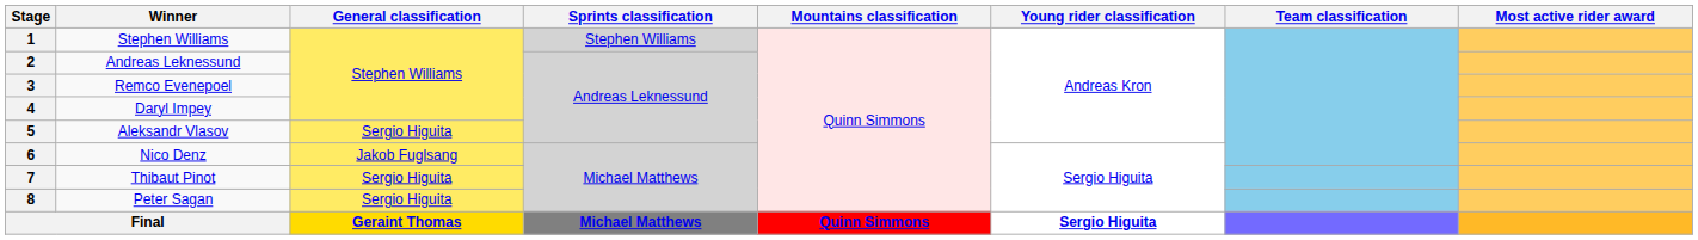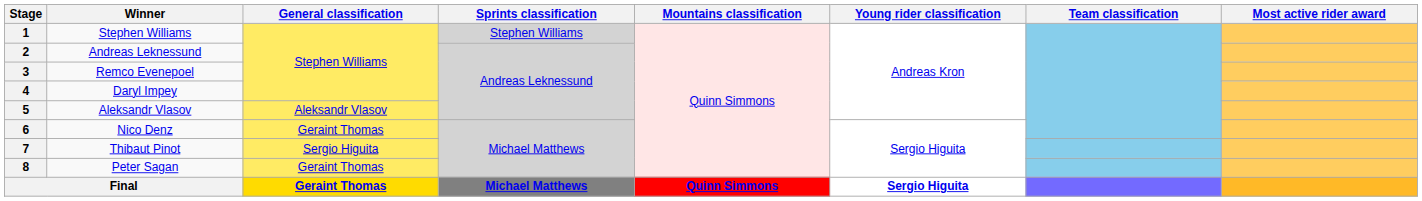 <table class="wikitable" style="text-align: center; font-size:smaller;">
 <tr style="background:#efefef;">
 <th scope="col" style="width:2%;">Stage</th>
 <th scope="col" style="width:12%;">Winner</th>
 <th scope="col" style="width:12%;"><a href='#'>General classification</a><br></th>
 <th scope="col" style="width:12%;"><a href='#'>Sprints classification</a><br></th>
 <th scope="col" style="width:12%;"><a href='#'>Mountains classification</a><br></th>
 <th scope="col" style="width:12%;"><a href='#'>Young rider classification</a><br></th>
 <th scope="col" style="width:12%;"><a href='#'>Team classification</a><br></th>
 <th scope="col" style="width:12%;"><a href='#'>Most active rider award</a></th>
 </tr>
 <tr>
 <th>1</th>
 <td><a href='#'>Stephen Williams</a></td>
 <td style="background:#FFEB64;" rowspan="4"><a href='#'>Stephen Williams</a></td>
 <td style="background:lightgrey;"><a href='#'>Stephen Williams</a></td>
 <td style="background:#FFE6E6;" rowspan="8"><a href='#'>Quinn Simmons</a></td>
 <td style="background:white;" rowspan="5"><a href='#'>Andreas Kron</a></td>
 <td style="background:skyblue;" rowspan="6"></td>
 <td style="background:#FFCD5F;"></td>
 </tr>
 <tr>
 <th>2</th>
 <td><a href='#'>Andreas Leknessund</a></td>
 <td style="background:lightgrey;" rowspan="4"><a href='#'>Andreas Leknessund</a></td>
 <td style="background:#FFCD5F;"></td>
 </tr>
 <tr>
 <th>3</th>
 <td><a href='#'>Remco Evenepoel</a></td>
 <td style="background:#FFCD5F;"></td>
 </tr>
 <tr>
 <th>4</th>
 <td><a href='#'>Daryl Impey</a></td>
 <td style="background:#FFCD5F;"></td>
 </tr>
 <tr>
 <th>5</th>
 <td><a href='#'>Aleksandr Vlasov</a></td>
-<td style="background:#FFEB64;"><a href='#'>Sergio Higuita</a></td>
+<td style="background:#FFEB64;"><a href='#'>Aleksandr Vlasov</a></td>
 <td style="background:#FFCD5F;"></td>
 </tr>
 <tr>
 <th>6</th>
 <td><a href='#'>Nico Denz</a></td>
-<td style="background:#FFEB64;"><a href='#'>Jakob Fuglsang</a></td>
+<td style="background:#FFEB64;"><a href='#'>Geraint Thomas</a></td>
 <td style="background:lightgrey;" rowspan="3"><a href='#'>Michael Matthews</a></td>
 <td style="background:white;" rowspan="3"><a href='#'>Sergio Higuita</a></td>
 <td style="background:#FFCD5F;"></td>
 </tr>
 <tr>
 <th>7</th>
 <td><a href='#'>Thibaut Pinot</a></td>
 <td style="background:#FFEB64;"><a href='#'>Sergio Higuita</a></td>
 <td style="background:skyblue;"></td>
 <td style="background:#FFCD5F;"></td>
 </tr>
 <tr>
 <th>8</th>
 <td><a href='#'>Peter Sagan</a></td>
-<td style="background:#FFEB64;"><a href='#'>Sergio Higuita</a></td>
+<td style="background:#FFEB64;"><a href='#'>Geraint Thomas</a></td>
 <td style="background:skyblue;"></td>
 <td style="background:#FFCD5F;"></td>
 </tr>
 <tr>
 <th colspan="2">Final</th>
 <th style="background:#FFDB00;"><a href='#'>Geraint Thomas</a></th>
 <th style="background:gray;"><a href='#'>Michael Matthews</a></th>
 <th style="background:#f00;"><a href='#'>Quinn Simmons</a></th>
 <th style="background:white;"><a href='#'>Sergio Higuita</a></th>
 <th style="background:#736aff;"></th>
 <th style="background:#FFB927;"></th>
 </tr>
 </table>
